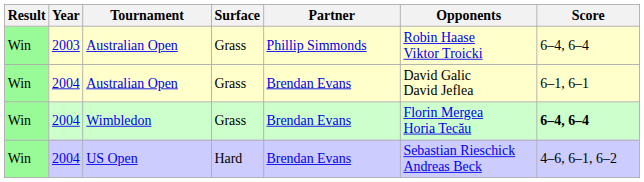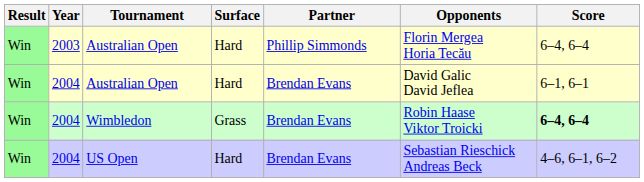 <table class="sortable wikitable">
 <tr>
 <th style="width:40px;">Result</th>
 <th style="width:30px;">Year</th>
 <th style="width:140px;">Tournament</th>
 <th style="width:50px;">Surface</th>
 <th style="width:150px;">Partner</th>
 <th style="width:150px;">Opponents</th>
 <th style="width:110px;" class="unsortable">Score</th>
 </tr>
 <tr style="background:#ffffcc;">
 <td style="background:#98fb98;">Win</td>
 <td><a href='#'>2003</a></td>
 <td><a href='#'>Australian Open</a></td>
-<td>Grass</td>
+<td>Hard</td>
 <td> <a href='#'>Phillip Simmonds</a></td>
-<td> <a href='#'>Robin Haase</a> <br>  <a href='#'>Viktor Troicki</a></td>
+<td> <a href='#'>Florin Mergea</a> <br>  <a href='#'>Horia Tecău</a></td>
 <td>6–4, 6–4</td>
 </tr>
 <tr style="background:#ffffcc;">
 <td style="background:#98fb98;">Win</td>
 <td><a href='#'>2004</a></td>
 <td><a href='#'>Australian Open</a></td>
-<td>Grass</td>
+<td>Hard</td>
 <td> <a href='#'>Brendan Evans</a></td>
 <td> David Galic <br>  David Jeflea</td>
 <td>6–1, 6–1</td>
 </tr>
 <tr style="background:#ccffcc;">
 <td style="background:#98fb98;">Win</td>
 <td><a href='#'>2004</a></td>
 <td><a href='#'>Wimbledon</a></td>
 <td>Grass</td>
 <td> <a href='#'>Brendan Evans</a></td>
-<td> <a href='#'>Florin Mergea</a> <br>  <a href='#'>Horia Tecău</a></td>
+<td> <a href='#'>Robin Haase</a> <br>  <a href='#'>Viktor Troicki</a></td>
 <td><strong>6–4, 6–4</strong></td>
 </tr>
 <tr style="background:#ccccff;">
 <td style="background:#98fb98;">Win</td>
 <td><a href='#'>2004</a></td>
 <td><a href='#'>US Open</a></td>
 <td>Hard</td>
 <td> <a href='#'>Brendan Evans</a></td>
 <td> <a href='#'>Sebastian Rieschick</a> <br>  <a href='#'>Andreas Beck</a></td>
 <td>4–6, 6–1, 6–2</td>
 </tr>
 </table>
